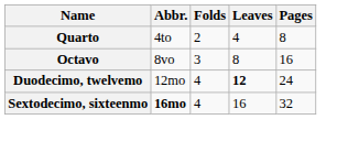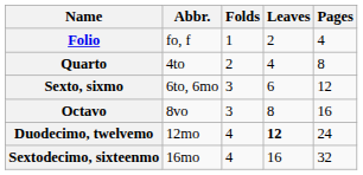 <table class="wikitable">
 <tr>
 <th>Name</th>
 <th>Abbr.</th>
 <th>Folds</th>
 <th>Leaves</th>
 <th>Pages</th>
 </tr>
 <tr>
+<th><a href='#'>Folio</a></th>
+<td>fo, f</td>
+<td>1</td>
+<td>2</td>
+<td>4</td>
+</tr>
+<tr>
 <th>Quarto</th>
 <td>4to</td>
 <td>2</td>
 <td>4</td>
 <td>8</td>
+</tr>
+<tr>
+<th>Sexto, sixmo</th>
+<td>6to, 6mo</td>
+<td>3</td>
+<td>6</td>
+<td>12</td>
 </tr>
 <tr>
 <th>Octavo</th>
 <td>8vo</td>
 <td>3</td>
 <td>8</td>
 <td>16</td>
 </tr>
 <tr>
 <th>Duodecimo, twelvemo</th>
 <td>12mo</td>
 <td>4</td>
 <td><strong>12</strong></td>
 <td>24</td>
 </tr>
 <tr>
 <th>Sextodecimo, sixteenmo</th>
-<td><strong>16mo</strong></td>
+<td>16mo</td>
 <td>4</td>
 <td>16</td>
 <td>32</td>
 </tr>
 </table>
